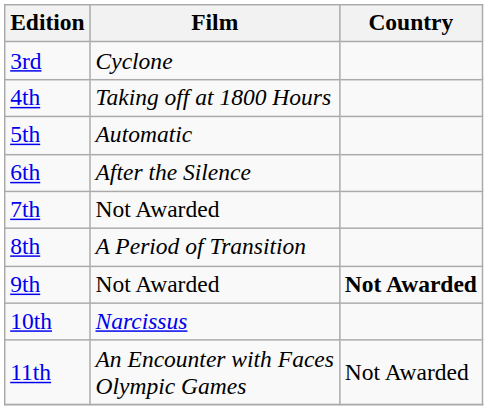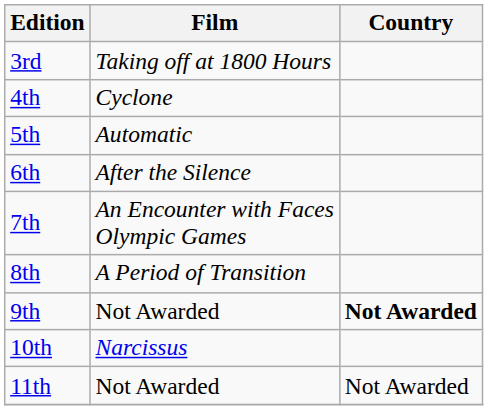 <table class="wikitable sortable">
 <tr>
 <th>Edition</th>
 <th>Film</th>
 <th>Country</th>
 </tr>
 <tr>
 <td><a href='#'>3rd</a></td>
-<td><em>Cyclone</em></td>
+<td><em>Taking off at 1800 Hours</em></td>
 <td></td>
 </tr>
 <tr>
 <td><a href='#'>4th</a></td>
-<td><em>Taking off at 1800 Hours</em></td>
+<td><em>Cyclone</em></td>
 <td></td>
 </tr>
 <tr>
 <td><a href='#'>5th</a></td>
 <td><em>Automatic</em></td>
 <td></td>
 </tr>
 <tr>
 <td><a href='#'>6th</a></td>
 <td><em>After the Silence</em></td>
 <td></td>
 </tr>
 <tr>
 <td><a href='#'>7th</a></td>
-<td>Not Awarded</td>
+<td><em>An Encounter with Faces</em><br><em>Olympic Games</em></td>
 <td><br></td>
 </tr>
 <tr>
 <td><a href='#'>8th</a></td>
 <td><em>A Period of Transition</em></td>
 <td></td>
 </tr>
 <tr>
 <td><a href='#'>9th</a></td>
 <td>Not Awarded</td>
 <td><strong>Not Awarded</strong></td>
 </tr>
 <tr>
 <td><a href='#'>10th</a></td>
 <td><em><a href='#'>Narcissus</a></em></td>
 <td></td>
 </tr>
 <tr>
 <td><a href='#'>11th</a></td>
-<td><em>An Encounter with Faces</em><br><em>Olympic Games</em></td>
+<td>Not Awarded</td>
 <td>Not Awarded</td>
 </tr>
 <tr>
 </tr>
 </table>
